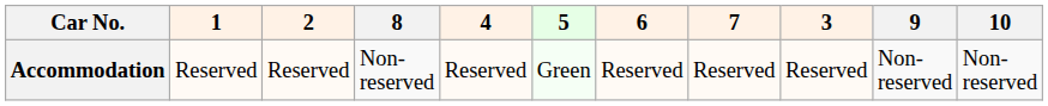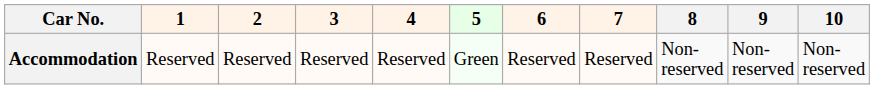 <table class="wikitable">
 <tr>
 <th>Car No.</th>
 <th style="background: #FFF2E6">1</th>
 <th style="background: #FFF2E6">2</th>
-<th>8</th>
+<th style="background: #FFF2E6">3</th>
 <th style="background: #FFF2E6">4</th>
 <th style="background: #E6FFE6">5</th>
 <th style="background: #FFF2E6">6</th>
 <th style="background: #FFF2E6">7</th>
-<th style="background: #FFF2E6">3</th>
+<th>8</th>
 <th>9</th>
 <th>10</th>
 </tr>
 <tr>
 <th>Accommodation</th>
 <td style="background: #FFFAF5">Reserved</td>
 <td style="background: #FFFAF5">Reserved</td>
-<td>Non-reserved</td>
+<td style="background: #FFFAF5">Reserved</td>
 <td style="background: #FFFAF5">Reserved</td>
 <td style="background: #F5FFF5">Green</td>
 <td style="background: #FFFAF5">Reserved</td>
 <td style="background: #FFFAF5">Reserved</td>
-<td style="background: #FFFAF5">Reserved</td>
+<td>Non-reserved</td>
 <td>Non-reserved</td>
 <td>Non-reserved</td>
 </tr>
 </table>
